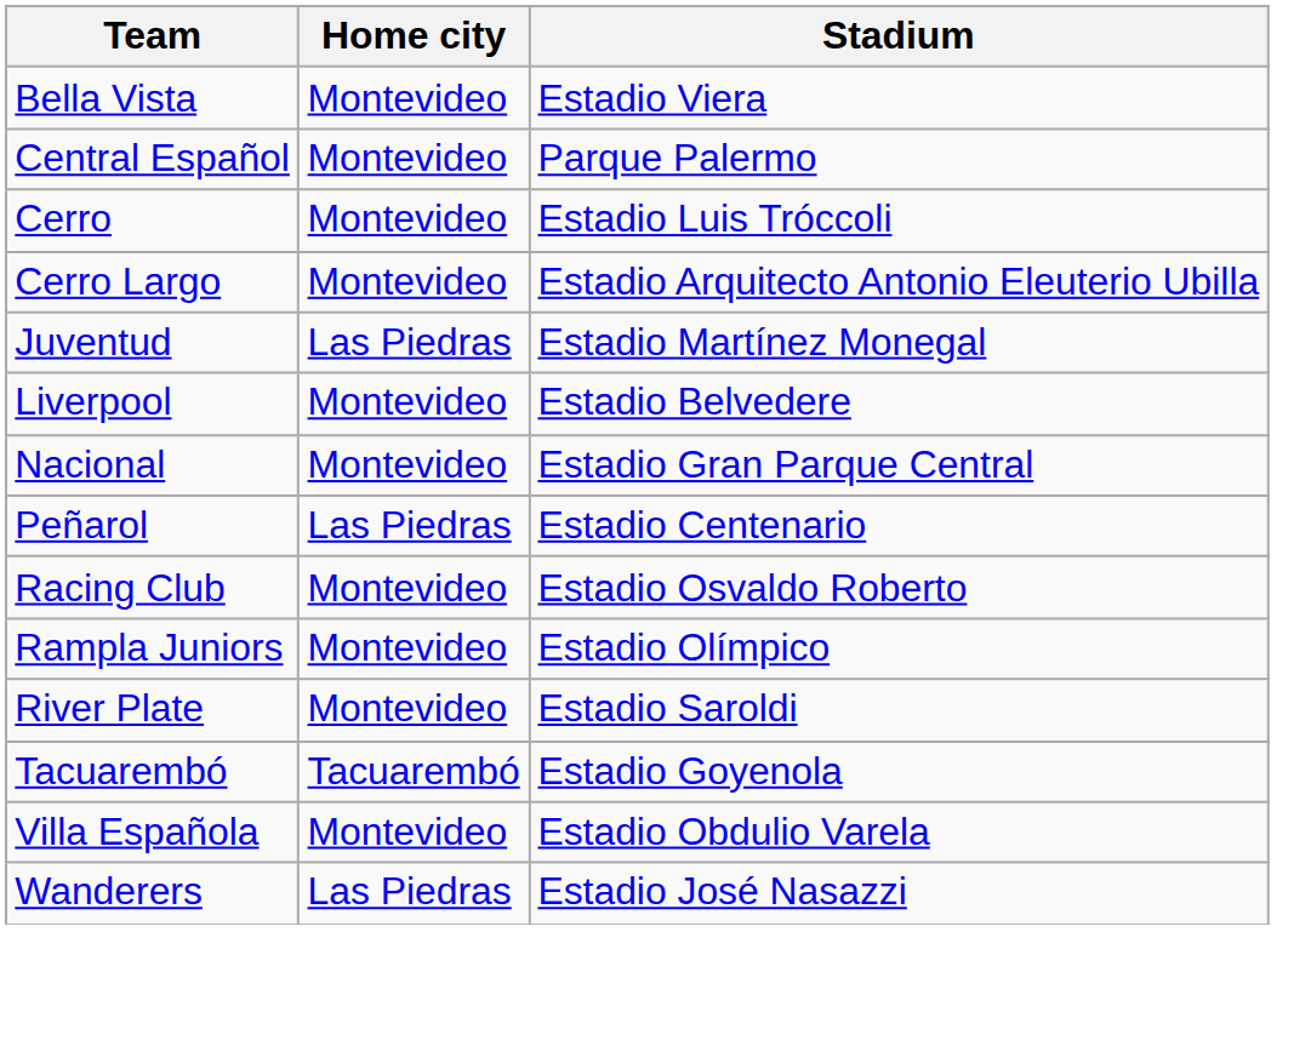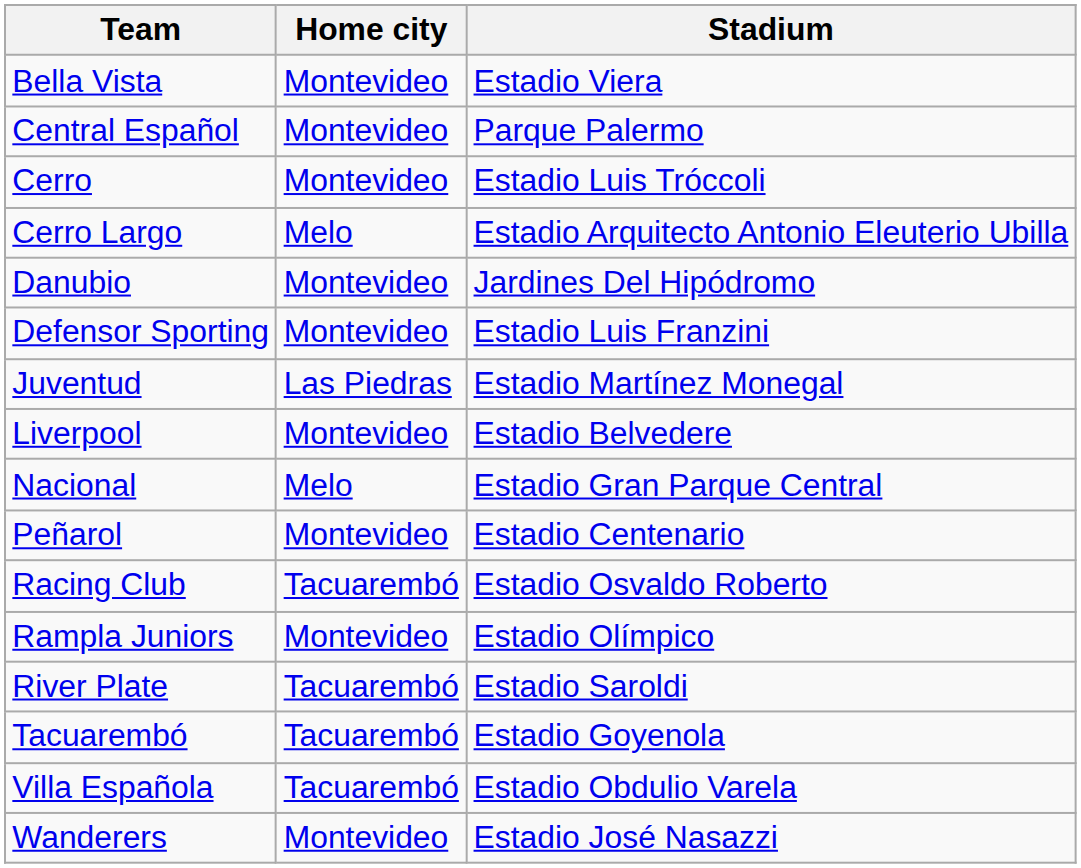 <table class="wikitable sortable" style="text-align: left">
 <tr>
 <th>Team</th>
 <th>Home city</th>
 <th>Stadium</th>
 </tr>
 <tr>
 <td><a href='#'>Bella Vista</a></td>
 <td><a href='#'>Montevideo</a></td>
 <td><a href='#'>Estadio Viera</a></td>
 </tr>
 <tr>
 <td><a href='#'>Central Español</a></td>
 <td><a href='#'>Montevideo</a></td>
 <td><a href='#'>Parque Palermo</a></td>
 </tr>
 <tr>
 <td><a href='#'>Cerro</a></td>
 <td><a href='#'>Montevideo</a></td>
 <td><a href='#'>Estadio Luis Tróccoli</a></td>
 </tr>
 <tr>
 <td><a href='#'>Cerro Largo</a></td>
+<td><a href='#'>Melo</a></td>
+<td><a href='#'>Estadio Arquitecto Antonio Eleuterio Ubilla</a></td>
+</tr>
+<tr>
+<td><a href='#'>Danubio</a></td>
 <td><a href='#'>Montevideo</a></td>
-<td><a href='#'>Estadio Arquitecto Antonio Eleuterio Ubilla</a></td>
+<td><a href='#'>Jardines Del Hipódromo</a></td>
+</tr>
+<tr>
+<td><a href='#'>Defensor Sporting</a></td>
+<td><a href='#'>Montevideo</a></td>
+<td><a href='#'>Estadio Luis Franzini</a></td>
 </tr>
 <tr>
 <td><a href='#'>Juventud</a></td>
 <td><a href='#'>Las Piedras</a></td>
 <td><a href='#'>Estadio Martínez Monegal</a></td>
 </tr>
 <tr>
 <td><a href='#'>Liverpool</a></td>
 <td><a href='#'>Montevideo</a></td>
 <td><a href='#'>Estadio Belvedere</a></td>
 </tr>
 <tr>
 <td><a href='#'>Nacional</a></td>
-<td><a href='#'>Montevideo</a></td>
+<td><a href='#'>Melo</a></td>
 <td><a href='#'>Estadio Gran Parque Central</a></td>
 </tr>
 <tr>
 <td><a href='#'>Peñarol</a></td>
-<td><a href='#'>Las Piedras</a></td>
+<td><a href='#'>Montevideo</a></td>
 <td><a href='#'>Estadio Centenario</a></td>
 </tr>
 <tr>
 <td><a href='#'>Racing Club</a></td>
-<td><a href='#'>Montevideo</a></td>
+<td><a href='#'>Tacuarembó</a></td>
 <td><a href='#'>Estadio Osvaldo Roberto</a></td>
 </tr>
 <tr>
 <td><a href='#'>Rampla Juniors</a></td>
 <td><a href='#'>Montevideo</a></td>
 <td><a href='#'>Estadio Olímpico</a></td>
 </tr>
 <tr>
 <td><a href='#'>River Plate</a></td>
-<td><a href='#'>Montevideo</a></td>
+<td><a href='#'>Tacuarembó</a></td>
 <td><a href='#'>Estadio Saroldi</a></td>
 </tr>
 <tr>
 <td><a href='#'>Tacuarembó</a></td>
 <td><a href='#'>Tacuarembó</a></td>
 <td><a href='#'>Estadio Goyenola</a></td>
 </tr>
 <tr>
 <td><a href='#'>Villa Española</a></td>
-<td><a href='#'>Montevideo</a></td>
+<td><a href='#'>Tacuarembó</a></td>
 <td><a href='#'>Estadio Obdulio Varela</a></td>
 </tr>
 <tr>
 <td><a href='#'>Wanderers</a></td>
-<td><a href='#'>Las Piedras</a></td>
+<td><a href='#'>Montevideo</a></td>
 <td><a href='#'>Estadio José Nasazzi</a></td>
 </tr>
 </table>
